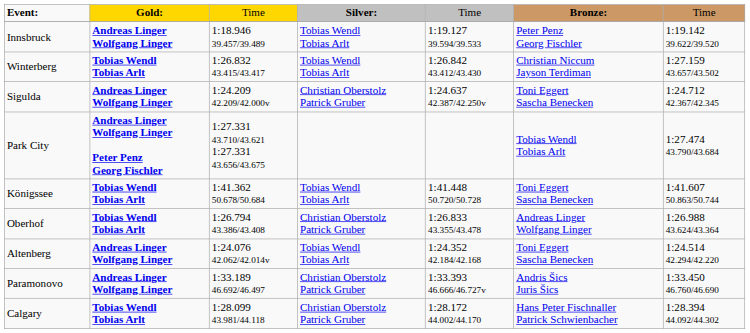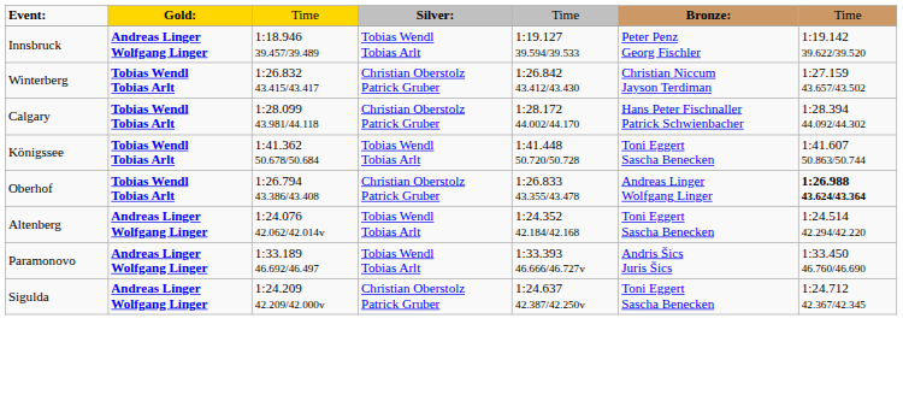 <table class="wikitable" width=85%>
 <tr>
 <td><strong>Event:</strong></td>
 <td style="text-align:center;background-color:gold;"><strong>Gold:</strong></td>
 <td style="text-align:center;background-color:gold;">Time</td>
 <td style="text-align:center;background-color:silver;"><strong>Silver:</strong></td>
 <td style="text-align:center;background-color:silver;">Time</td>
 <td style="text-align:center;background-color:#CC9966;"><strong>Bronze:</strong></td>
 <td style="text-align:center;background-color:#CC9966;">Time</td>
 </tr>
 <tr bgcolor="#cccccc">
 </tr>
 <tr>
 <td>Innsbruck</td>
 <td><strong><a href='#'>Andreas Linger</a> <br> <a href='#'>Wolfgang Linger</a></strong><br><small></small></td>
 <td>1:18.946<br><small>39.457/39.489</small></td>
 <td><a href='#'>Tobias Wendl</a> <br> <a href='#'>Tobias Arlt</a><br><small></small></td>
 <td>1:19.127 <br><small>39.594/39.533</small></td>
 <td><a href='#'>Peter Penz</a> <br> <a href='#'>Georg Fischler</a><br><small></small></td>
 <td>1:19.142<br><small>39.622/39.520</small></td>
 </tr>
 <tr>
 <td>Winterberg</td>
 <td><strong><a href='#'>Tobias Wendl</a> <br> <a href='#'>Tobias Arlt</a></strong><br><small></small></td>
 <td>1:26.832<br><small>43.415/43.417</small></td>
-<td><a href='#'>Tobias Wendl</a> <br> <a href='#'>Tobias Arlt</a><br><small></small></td>
+<td><a href='#'>Christian Oberstolz</a> <br> <a href='#'>Patrick Gruber</a> <br> <small></small></td>
 <td>1:26.842 <br><small>43.412/43.430</small></td>
 <td><a href='#'>Christian Niccum</a> <br> <a href='#'>Jayson Terdiman</a><br><small></small></td>
 <td>1:27.159<br><small>43.657/43.502</small></td>
 </tr>
 <tr>
-<td>Sigulda</td>
-<td><strong><a href='#'>Andreas Linger</a> <br> <a href='#'>Wolfgang Linger</a></strong><br><small></small></td>
-<td>1:24.209  <br><small>42.209/42.000v</small></td>
+<td>Calgary</td>
+<td><strong><a href='#'>Tobias Wendl</a> <br> <a href='#'>Tobias Arlt</a></strong><br><small></small></td>
+<td>1:28.099<br><small>43.981/44.118</small></td>
 <td><a href='#'>Christian Oberstolz</a> <br> <a href='#'>Patrick Gruber</a> <br> <small></small></td>
-<td>1:24.637 <br><small>	42.387/42.250v</small></td>
-<td><a href='#'>Toni Eggert</a> <br> <a href='#'>Sascha Benecken</a><br><small></small></td>
-<td>1:24.712  <br><small>42.367/42.345</small></td>
-</tr>
-<tr>
-<td>Park City</td>
-<td><strong><a href='#'>Andreas Linger</a> <br> <a href='#'>Wolfgang Linger</a></strong><br><small></small> <br><strong><a href='#'>Peter Penz</a> <br> <a href='#'>Georg Fischler</a></strong><br><small></small></td>
-<td>1:27.331 <br><small>43.710/43.621</small><br>1:27.331 <br><small>43.656/43.675</small></td>
-<td><br><small></small></td>
-<td><br><small></small></td>
-<td><a href='#'>Tobias Wendl</a> <br> <a href='#'>Tobias Arlt</a><br><small></small></td>
-<td>1:27.474<br><small>43.790/43.684</small></td>
+<td>1:28.172 <br><small>44.002/44.170</small></td>
+<td><a href='#'>Hans Peter Fischnaller</a> <br> <a href='#'>Patrick Schwienbacher</a> <br> <small></small></td>
+<td>1:28.394 <br><small>44.092/44.302</small></td>
 </tr>
 <tr>
 <td>Königssee</td>
 <td><strong><a href='#'>Tobias Wendl</a> <br> <a href='#'>Tobias Arlt</a></strong><br><small></small></td>
 <td>1:41.362<br><small>50.678/50.684</small></td>
 <td><a href='#'>Tobias Wendl</a> <br> <a href='#'>Tobias Arlt</a><br><small></small></td>
 <td>1:41.448 <br><small>50.720/50.728</small></td>
 <td><a href='#'>Toni Eggert</a> <br> <a href='#'>Sascha Benecken</a><br><small></small></td>
 <td>1:41.607<br><small>50.863/50.744</small></td>
 </tr>
 <tr>
 <td>Oberhof</td>
 <td><strong><a href='#'>Tobias Wendl</a> <br> <a href='#'>Tobias Arlt</a></strong><br><small></small></td>
 <td>1:26.794<br><small>43.386/43.408</small></td>
 <td><a href='#'>Christian Oberstolz</a> <br> <a href='#'>Patrick Gruber</a> <br> <small></small></td>
 <td>1:26.833 <br><small>	43.355/43.478</small></td>
 <td><a href='#'>Andreas Linger</a> <br> <a href='#'>Wolfgang Linger</a><br><small></small></td>
-<td>1:26.988 <br><small>	43.624/43.364</small></td>
+<td><strong>1:26.988 <br><small>	43.624/43.364</small></strong></td>
 </tr>
 <tr>
 <td>Altenberg</td>
 <td><strong><a href='#'>Andreas Linger</a> <br> <a href='#'>Wolfgang Linger</a></strong><br><small></small></td>
 <td>1:24.076 <br><small>42.062/42.014v</small></td>
 <td><a href='#'>Tobias Wendl</a> <br> <a href='#'>Tobias Arlt</a><br><small></small></td>
 <td>1:24.352 <br><small>42.184/42.168</small></td>
 <td><a href='#'>Toni Eggert</a> <br> <a href='#'>Sascha Benecken</a><br><small></small></td>
 <td>1:24.514  <br><small>42.294/42.220</small></td>
 </tr>
 <tr>
 <td>Paramonovo</td>
 <td><strong><a href='#'>Andreas Linger</a> <br> <a href='#'>Wolfgang Linger</a></strong><br><small></small></td>
 <td>1:33.189  <br><small>46.692/46.497</small></td>
-<td><a href='#'>Christian Oberstolz</a> <br> <a href='#'>Patrick Gruber</a> <br> <small></small></td>
+<td><a href='#'>Tobias Wendl</a> <br> <a href='#'>Tobias Arlt</a><br><small></small></td>
 <td>1:33.393  <br><small>46.666/46.727v</small></td>
 <td><a href='#'>Andris Šics</a> <br> <a href='#'>Juris Šics</a><br><small></small></td>
 <td>1:33.450   <br><small>46.760/46.690</small></td>
 </tr>
 <tr>
-<td>Calgary</td>
-<td><strong><a href='#'>Tobias Wendl</a> <br> <a href='#'>Tobias Arlt</a></strong><br><small></small></td>
-<td>1:28.099<br><small>43.981/44.118</small></td>
+<td>Sigulda</td>
+<td><strong><a href='#'>Andreas Linger</a> <br> <a href='#'>Wolfgang Linger</a></strong><br><small></small></td>
+<td>1:24.209  <br><small>42.209/42.000v</small></td>
 <td><a href='#'>Christian Oberstolz</a> <br> <a href='#'>Patrick Gruber</a> <br> <small></small></td>
-<td>1:28.172 <br><small>44.002/44.170</small></td>
-<td><a href='#'>Hans Peter Fischnaller</a> <br> <a href='#'>Patrick Schwienbacher</a> <br> <small></small></td>
-<td>1:28.394 <br><small>44.092/44.302</small></td>
+<td>1:24.637 <br><small>	42.387/42.250v</small></td>
+<td><a href='#'>Toni Eggert</a> <br> <a href='#'>Sascha Benecken</a><br><small></small></td>
+<td>1:24.712  <br><small>42.367/42.345</small></td>
 </tr>
 </table>
